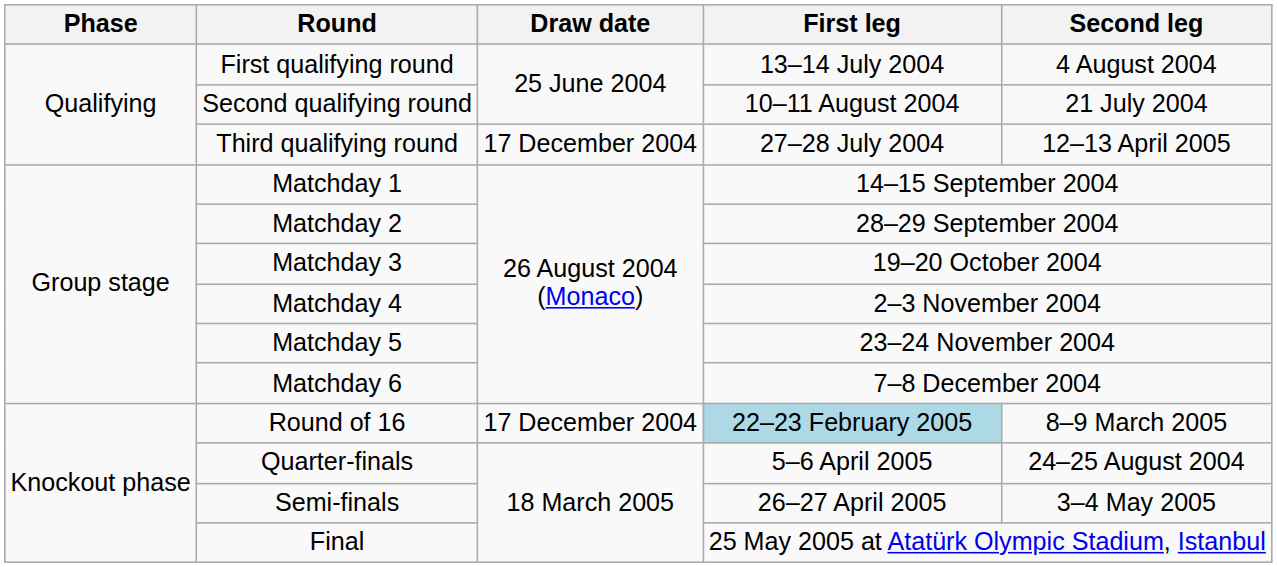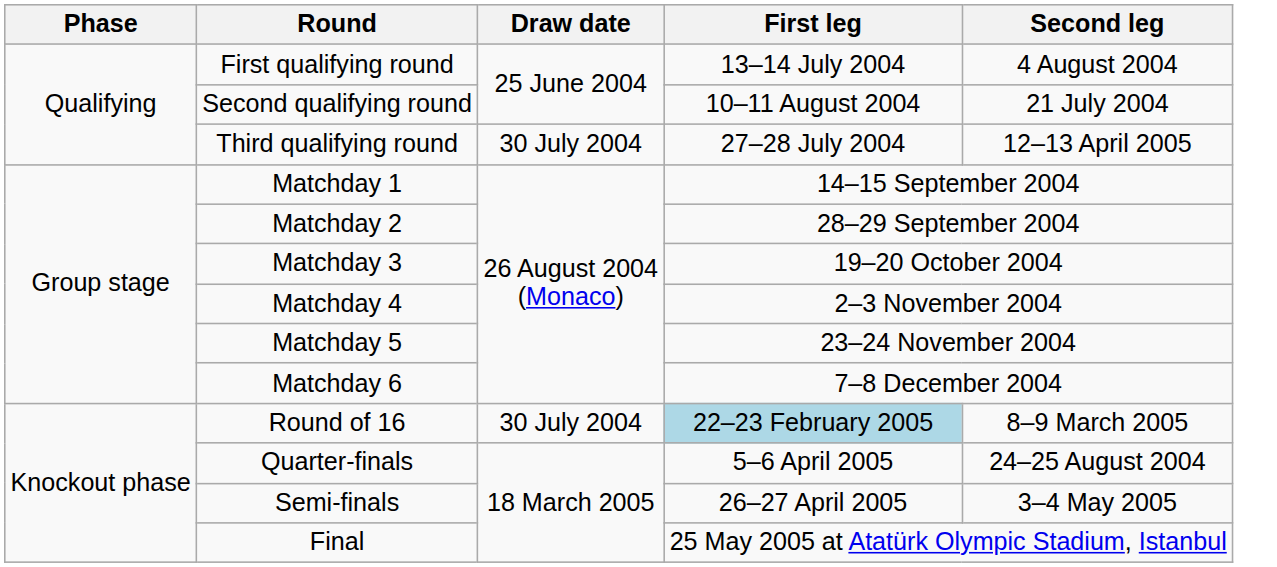 <table class="wikitable" style="text-align:center">
 <tr>
 <th>Phase</th>
 <th>Round</th>
 <th>Draw date</th>
 <th>First leg</th>
 <th>Second leg</th>
 </tr>
 <tr>
 <td rowspan=3>Qualifying</td>
 <td>First qualifying round</td>
 <td rowspan=2>25 June 2004</td>
 <td>13–14 July 2004</td>
 <td>4 August 2004</td>
 </tr>
 <tr>
 <td>Second qualifying round</td>
 <td>10–11 August 2004</td>
 <td>21 July 2004</td>
 </tr>
 <tr>
 <td>Third qualifying round</td>
-<td>17 December 2004</td>
+<td>30 July 2004</td>
 <td>27–28 July 2004</td>
 <td>12–13 April 2005</td>
 </tr>
 <tr>
 <td rowspan=6>Group stage</td>
 <td>Matchday 1</td>
 <td rowspan=6>26 August 2004<br>(<a href='#'>Monaco</a>)</td>
 <td colspan=2>14–15 September 2004</td>
 </tr>
 <tr>
 <td>Matchday 2</td>
 <td colspan=2>28–29 September 2004</td>
 </tr>
 <tr>
 <td>Matchday 3</td>
 <td colspan=2>19–20 October 2004</td>
 </tr>
 <tr>
 <td>Matchday 4</td>
 <td colspan=2>2–3 November 2004</td>
 </tr>
 <tr>
 <td>Matchday 5</td>
 <td colspan=2>23–24 November 2004</td>
 </tr>
 <tr>
 <td>Matchday 6</td>
 <td colspan=2>7–8 December 2004</td>
 </tr>
 <tr>
 <td rowspan=4>Knockout phase</td>
 <td>Round of 16</td>
-<td>17 December 2004</td>
+<td>30 July 2004</td>
 <td style="background: lightblue;">22–23 February 2005</td>
 <td>8–9 March 2005</td>
 </tr>
 <tr>
 <td>Quarter-finals</td>
 <td rowspan=3>18 March 2005</td>
 <td>5–6 April 2005</td>
 <td>24–25 August 2004</td>
 </tr>
 <tr>
 <td>Semi-finals</td>
 <td>26–27 April 2005</td>
 <td>3–4 May 2005</td>
 </tr>
 <tr>
 <td>Final</td>
 <td colspan=2>25 May 2005 at <a href='#'>Atatürk Olympic Stadium</a>, <a href='#'>Istanbul</a></td>
 </tr>
 </table>
